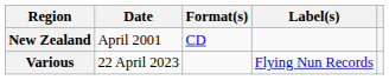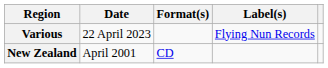 <table class="wikitable plainrowheaders">
 <tr>
 <th scope="col">Region</th>
 <th scope="col">Date</th>
 <th scope="col">Format(s)</th>
 <th scope="col">Label(s)</th>
 <th scope="col"></th>
 </tr>
 <tr>
+<th scope="row">Various</th>
+<td>22 April 2023</td>
+<td></td>
+<td><a href='#'>Flying Nun Records</a></td>
+<td align="center"></td>
+</tr>
+<tr>
 <th scope="row">New Zealand</th>
 <td>April 2001</td>
 <td><a href='#'>CD</a></td>
 <td></td>
 <td align="center"></td>
 </tr>
-<tr>
-<th scope="row">Various</th>
-<td>22 April 2023</td>
-<td></td>
-<td><a href='#'>Flying Nun Records</a></td>
-<td align="center"></td>
-</tr>
 </table>
